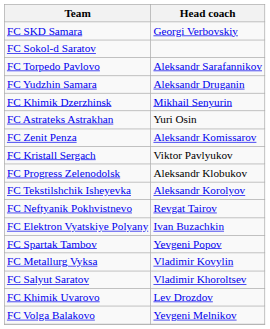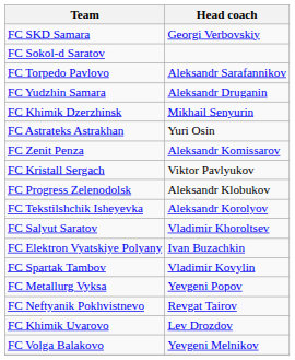 <table class="wikitable">
 <tr>
 <th>Team</th>
 <th>Head coach</th>
 </tr>
 <tr>
 <td><a href='#'>FC SKD Samara</a></td>
 <td><a href='#'>Georgi Verbovskiy</a></td>
 </tr>
 <tr>
 <td><a href='#'>FC Sokol-d Saratov</a></td>
 <td></td>
 </tr>
 <tr>
 <td><a href='#'>FC Torpedo Pavlovo</a></td>
 <td><a href='#'>Aleksandr Sarafannikov</a></td>
 </tr>
 <tr>
 <td><a href='#'>FC Yudzhin Samara</a></td>
 <td><a href='#'>Aleksandr Druganin</a></td>
 </tr>
 <tr>
 <td><a href='#'>FC Khimik Dzerzhinsk</a></td>
 <td><a href='#'>Mikhail Senyurin</a></td>
 </tr>
 <tr>
 <td><a href='#'>FC Astrateks Astrakhan</a></td>
 <td>Yuri Osin</td>
 </tr>
 <tr>
 <td><a href='#'>FC Zenit Penza</a></td>
 <td><a href='#'>Aleksandr Komissarov</a></td>
 </tr>
 <tr>
 <td><a href='#'>FC Kristall Sergach</a></td>
 <td>Viktor Pavlyukov</td>
 </tr>
 <tr>
 <td><a href='#'>FC Progress Zelenodolsk</a></td>
 <td>Aleksandr Klobukov</td>
 </tr>
 <tr>
 <td><a href='#'>FC Tekstilshchik Isheyevka</a></td>
 <td><a href='#'>Aleksandr Korolyov</a></td>
 </tr>
 <tr>
-<td><a href='#'>FC Neftyanik Pokhvistnevo</a></td>
-<td><a href='#'>Revgat Tairov</a></td>
+<td><a href='#'>FC Salyut Saratov</a></td>
+<td><a href='#'>Vladimir Khoroltsev</a></td>
 </tr>
 <tr>
 <td><a href='#'>FC Elektron Vyatskiye Polyany</a></td>
 <td><a href='#'>Ivan Buzachkin</a></td>
 </tr>
 <tr>
 <td><a href='#'>FC Spartak Tambov</a></td>
+<td><a href='#'>Vladimir Kovylin</a></td>
+</tr>
+<tr>
+<td><a href='#'>FC Metallurg Vyksa</a></td>
 <td><a href='#'>Yevgeni Popov</a></td>
 </tr>
 <tr>
-<td><a href='#'>FC Metallurg Vyksa</a></td>
-<td><a href='#'>Vladimir Kovylin</a></td>
-</tr>
-<tr>
-<td><a href='#'>FC Salyut Saratov</a></td>
-<td><a href='#'>Vladimir Khoroltsev</a></td>
+<td><a href='#'>FC Neftyanik Pokhvistnevo</a></td>
+<td><a href='#'>Revgat Tairov</a></td>
 </tr>
 <tr>
 <td><a href='#'>FC Khimik Uvarovo</a></td>
 <td><a href='#'>Lev Drozdov</a></td>
 </tr>
 <tr>
 <td><a href='#'>FC Volga Balakovo</a></td>
 <td><a href='#'>Yevgeni Melnikov</a></td>
 </tr>
 <tr>
 </tr>
 </table>
